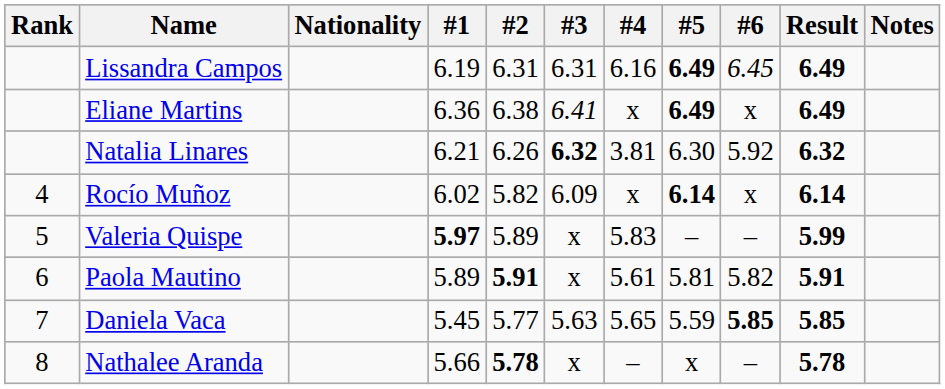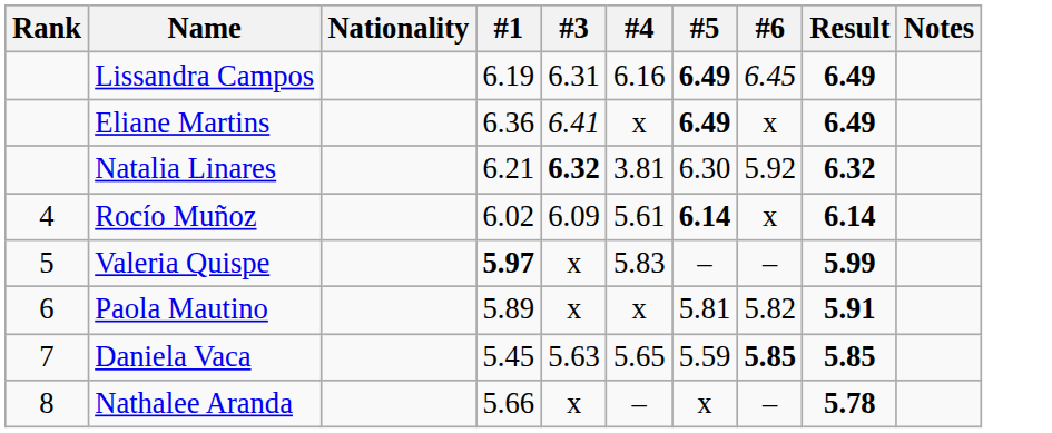 <table class="wikitable sortable" style="text-align:center">
 <tr>
 <th>Rank</th>
 <th>Name</th>
 <th>Nationality</th>
 <th>#1</th>
-<th>#2</th>
 <th>#3</th>
 <th>#4</th>
 <th>#5</th>
 <th>#6</th>
 <th>Result</th>
 <th>Notes</th>
 </tr>
 <tr>
 <td></td>
 <td align=left><a href='#'>Lissandra Campos</a></td>
 <td align=left></td>
 <td>6.19</td>
 <td>6.31</td>
-<td>6.31</td>
 <td>6.16</td>
 <td><strong>6.49</strong></td>
 <td><em>6.45</em></td>
 <td><strong>6.49</strong></td>
 <td></td>
 </tr>
 <tr>
 <td></td>
 <td align=left><a href='#'>Eliane Martins</a></td>
 <td align=left></td>
 <td>6.36</td>
-<td>6.38</td>
 <td><em>6.41</em></td>
 <td>x</td>
 <td><strong>6.49</strong></td>
 <td>x</td>
 <td><strong>6.49</strong></td>
 <td></td>
 </tr>
 <tr>
 <td></td>
 <td align=left><a href='#'>Natalia Linares</a></td>
 <td align=left></td>
 <td>6.21</td>
-<td>6.26</td>
 <td><strong>6.32</strong></td>
 <td>3.81</td>
 <td>6.30</td>
 <td>5.92</td>
 <td><strong>6.32</strong></td>
 <td></td>
 </tr>
 <tr>
 <td>4</td>
 <td align=left><a href='#'>Rocío Muñoz</a></td>
 <td align=left></td>
 <td>6.02</td>
-<td>5.82</td>
 <td>6.09</td>
-<td>x</td>
+<td>5.61</td>
 <td><strong>6.14</strong></td>
 <td>x</td>
 <td><strong>6.14</strong></td>
 <td></td>
 </tr>
 <tr>
 <td>5</td>
 <td align=left><a href='#'>Valeria Quispe</a></td>
 <td align=left></td>
 <td><strong>5.97</strong></td>
-<td>5.89</td>
 <td>x</td>
 <td>5.83</td>
 <td>–</td>
 <td>–</td>
 <td><strong>5.99</strong></td>
 <td></td>
 </tr>
 <tr>
 <td>6</td>
 <td align=left><a href='#'>Paola Mautino</a></td>
 <td align=left></td>
 <td>5.89</td>
-<td><strong>5.91</strong></td>
 <td>x</td>
-<td>5.61</td>
+<td>x</td>
 <td>5.81</td>
 <td>5.82</td>
 <td><strong>5.91</strong></td>
 <td></td>
 </tr>
 <tr>
 <td>7</td>
 <td align=left><a href='#'>Daniela Vaca</a></td>
 <td align=left></td>
 <td>5.45</td>
-<td>5.77</td>
 <td>5.63</td>
 <td>5.65</td>
 <td>5.59</td>
 <td><strong>5.85</strong></td>
 <td><strong>5.85</strong></td>
 <td></td>
 </tr>
 <tr>
 <td>8</td>
 <td align=left><a href='#'>Nathalee Aranda</a></td>
 <td align=left></td>
 <td>5.66</td>
-<td><strong>5.78</strong></td>
 <td>x</td>
 <td>–</td>
 <td>x</td>
 <td>–</td>
 <td><strong>5.78</strong></td>
 <td></td>
 </tr>
 </table>
